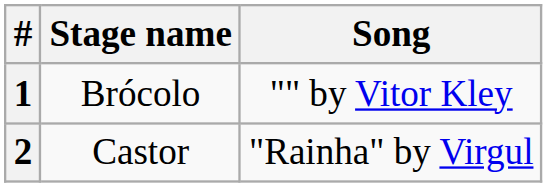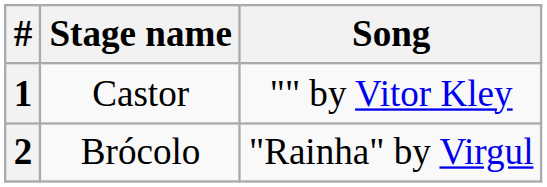 <table class="wikitable plainrowheaders" style="text-align: center;">
 <tr>
 <th>#</th>
 <th>Stage name</th>
 <th colspan=3>Song</th>
 </tr>
 <tr>
 <th>1</th>
-<td>Brócolo</td>
+<td>Castor</td>
 <td>"" by <a href='#'>Vitor Kley</a></td>
 </tr>
 <tr>
 <th>2</th>
-<td>Castor</td>
+<td>Brócolo</td>
 <td>"Rainha" by <a href='#'>Virgul</a></td>
 </tr>
 </table>
